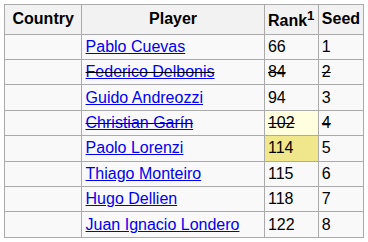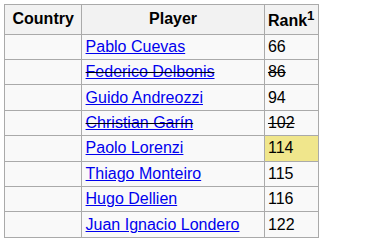 <table class="sortable wikitable">
 <tr>
 <th width="70">Country</th>
 <th width="175">Player</th>
 <th>Rank<sup>1</sup></th>
-<th>Seed</th>
 </tr>
 <tr>
 <td></td>
 <td><a href='#'>Pablo Cuevas</a></td>
 <td>66</td>
-<td>1</td>
 </tr>
 <tr>
 <td><s></s></td>
 <td><s><a href='#'>Federico Delbonis</a></s></td>
-<td><s>84</s></td>
-<td><s>2</s></td>
+<td><s>86</s></td>
 </tr>
 <tr>
 <td></td>
 <td><a href='#'>Guido Andreozzi</a></td>
 <td>94</td>
-<td>3</td>
 </tr>
 <tr>
 <td><s></s></td>
 <td><s><a href='#'>Christian Garín</a></s></td>
-<td style="background: lightyellow;"><s>102</s></td>
-<td><s>4</s></td>
+<td><s>102</s></td>
 </tr>
 <tr>
 <td></td>
 <td><a href='#'>Paolo Lorenzi</a></td>
 <td style="background: khaki;">114</td>
-<td>5</td>
 </tr>
 <tr>
 <td></td>
 <td><a href='#'>Thiago Monteiro</a></td>
 <td>115</td>
-<td>6</td>
 </tr>
 <tr>
 <td></td>
 <td><a href='#'>Hugo Dellien</a></td>
-<td>118</td>
-<td>7</td>
+<td>116</td>
 </tr>
 <tr>
 <td></td>
 <td><a href='#'>Juan Ignacio Londero</a></td>
 <td>122</td>
-<td>8</td>
 </tr>
 </table>
